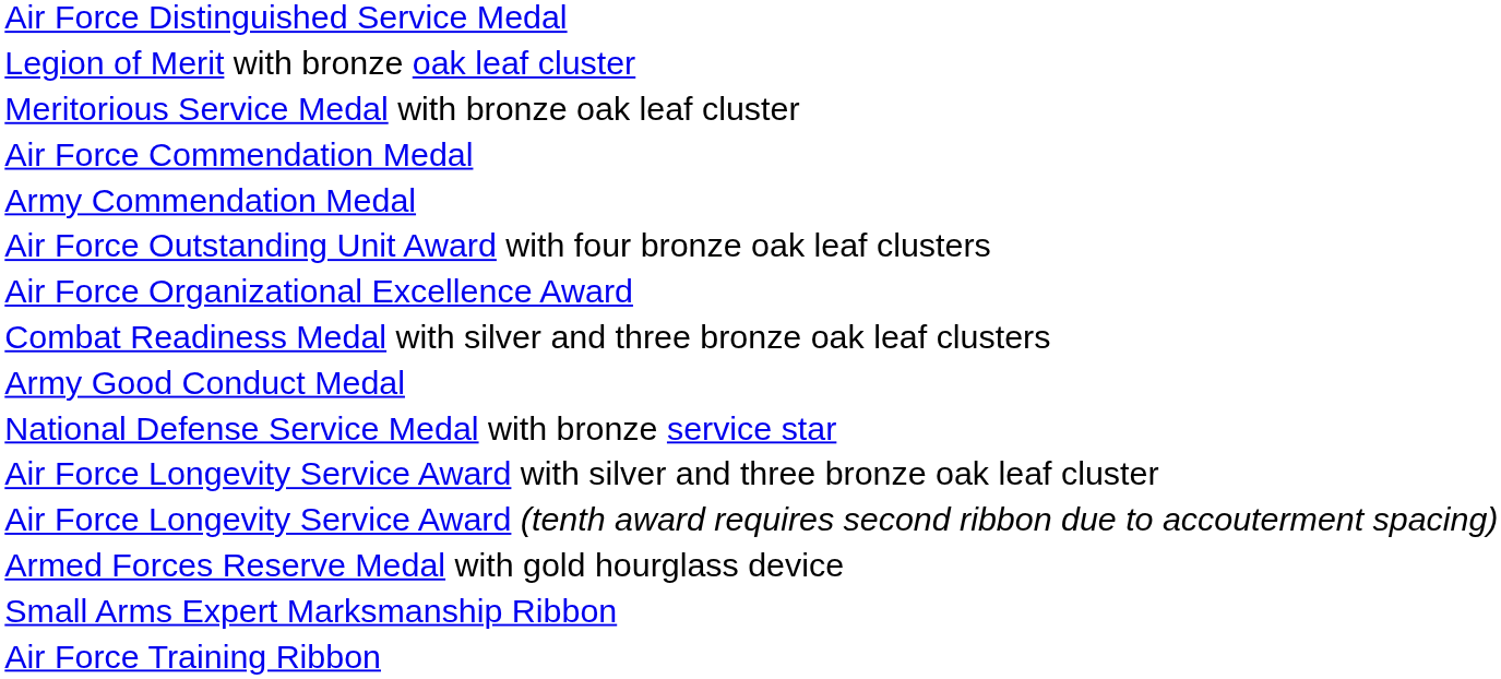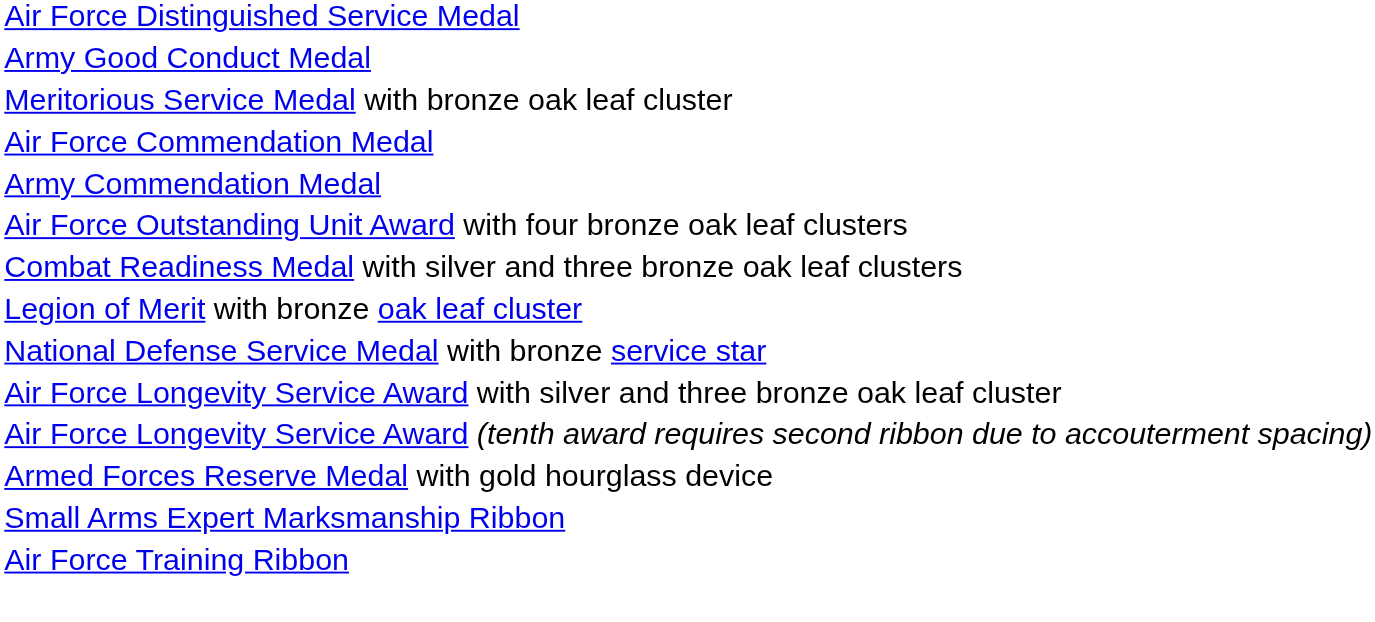 <table>
 <tr>
 <td></td>
 <td><a href='#'>Air Force Distinguished Service Medal</a></td>
 </tr>
 <tr>
 <td></td>
-<td><a href='#'>Legion of Merit</a> with bronze <a href='#'>oak leaf cluster</a></td>
+<td><a href='#'>Army Good Conduct Medal</a></td>
 </tr>
 <tr>
 <td></td>
 <td><a href='#'>Meritorious Service Medal</a> with bronze oak leaf cluster</td>
 </tr>
 <tr>
 <td></td>
 <td><a href='#'>Air Force Commendation Medal</a></td>
 </tr>
 <tr>
 <td></td>
 <td><a href='#'>Army Commendation Medal</a></td>
 </tr>
 <tr>
 <td></td>
 <td><a href='#'>Air Force Outstanding Unit Award</a> with four bronze oak leaf clusters</td>
 </tr>
 <tr>
 <td></td>
-<td><a href='#'>Air Force Organizational Excellence Award</a></td>
-</tr>
-<tr>
-<td></td>
 <td><a href='#'>Combat Readiness Medal</a> with silver and three bronze oak leaf clusters</td>
 </tr>
 <tr>
 <td></td>
-<td><a href='#'>Army Good Conduct Medal</a></td>
+<td><a href='#'>Legion of Merit</a> with bronze <a href='#'>oak leaf cluster</a></td>
 </tr>
 <tr>
 <td></td>
 <td><a href='#'>National Defense Service Medal</a> with bronze <a href='#'>service star</a></td>
 </tr>
 <tr>
 <td></td>
 <td><a href='#'>Air Force Longevity Service Award</a> with silver and three bronze oak leaf cluster</td>
 </tr>
 <tr>
 <td></td>
 <td><a href='#'>Air Force Longevity Service Award</a> <em>(tenth award requires second ribbon due to accouterment spacing)</em></td>
 </tr>
 <tr>
 <td></td>
 <td><a href='#'>Armed Forces Reserve Medal</a> with gold hourglass device</td>
 </tr>
 <tr>
 <td></td>
 <td><a href='#'>Small Arms Expert Marksmanship Ribbon</a></td>
 </tr>
 <tr>
 <td></td>
 <td><a href='#'>Air Force Training Ribbon</a></td>
 </tr>
 <tr>
 </tr>
 </table>
